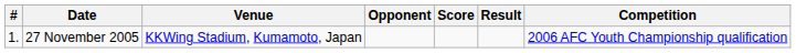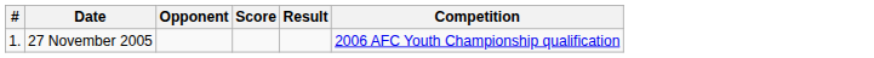 <table class="wikitable" style="font-size:90%; text-align:left;">
 <tr>
 <th>#</th>
 <th>Date</th>
-<th>Venue</th>
 <th>Opponent</th>
 <th>Score</th>
 <th>Result</th>
 <th>Competition</th>
 </tr>
 <tr>
 <td>1.</td>
 <td>27 November 2005</td>
-<td><a href='#'>KKWing Stadium</a>, <a href='#'>Kumamoto</a>, Japan</td>
 <td></td>
 <td></td>
 <td></td>
 <td><a href='#'>2006 AFC Youth Championship qualification</a></td>
 </tr>
 </table>
